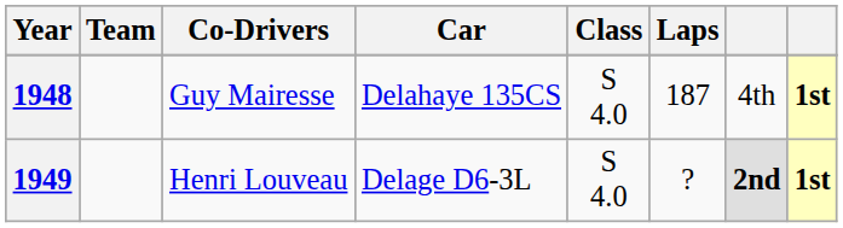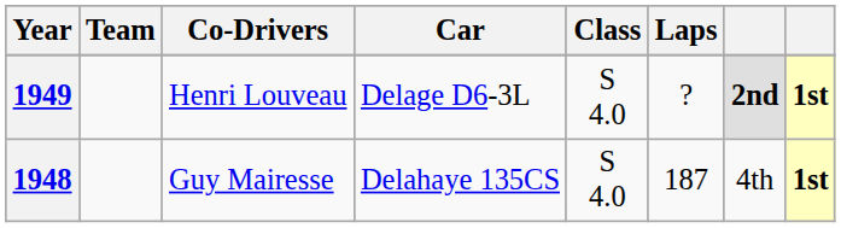 <table class="wikitable" style="text-align:center; font-size:90%">
 <tr>
 <th>Year</th>
 <th>Team</th>
 <th>Co-Drivers</th>
 <th>Car</th>
 <th>Class</th>
 <th>Laps</th>
 <th></th>
 <th></th>
 </tr>
 <tr>
 </tr>
 <tr>
+<th><a href='#'>1949</a></th>
+<td align=left></td>
+<td align=left> <a href='#'>Henri Louveau</a></td>
+<td align=left><a href='#'>Delage D6</a>-3L</td>
+<td>S<br>4.0</td>
+<td>?</td>
+<td style="background:#dfdfdf;"><strong>2nd</strong></td>
+<td style="background:#ffffbf;"><strong>1st</strong></td>
+</tr>
+<tr>
 <th><a href='#'>1948</a></th>
 <td align=left></td>
 <td align=left> <a href='#'>Guy Mairesse</a></td>
 <td align=left><a href='#'>Delahaye 135CS</a></td>
 <td>S<br>4.0</td>
 <td>187</td>
 <td>4th</td>
 <td style="background:#ffffbf;"><strong>1st</strong></td>
 </tr>
-<tr>
-<th><a href='#'>1949</a></th>
-<td align=left></td>
-<td align=left> <a href='#'>Henri Louveau</a></td>
-<td align=left><a href='#'>Delage D6</a>-3L</td>
-<td>S<br>4.0</td>
-<td>?</td>
-<td style="background:#dfdfdf;"><strong>2nd</strong></td>
-<td style="background:#ffffbf;"><strong>1st</strong></td>
-</tr>
 </table>
